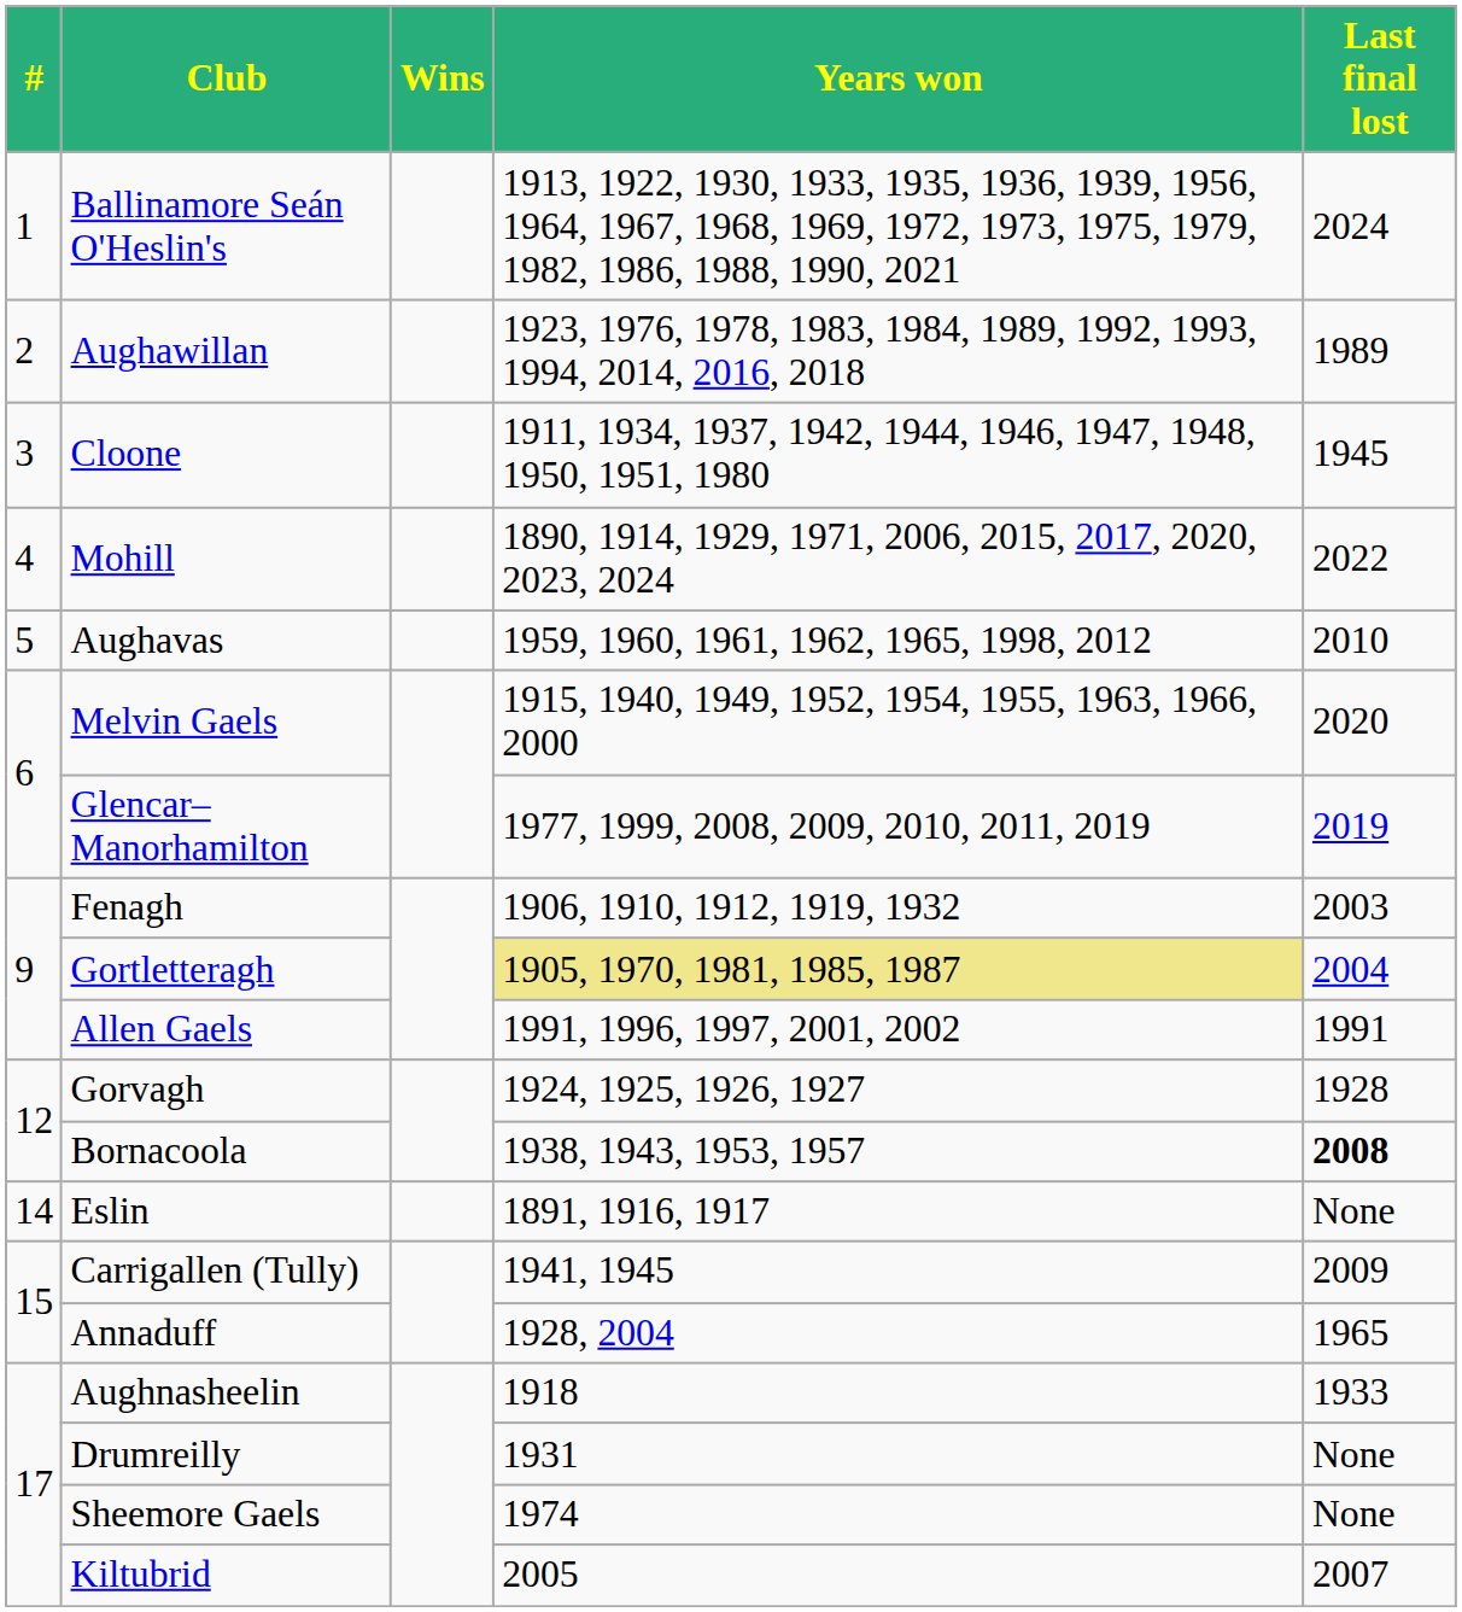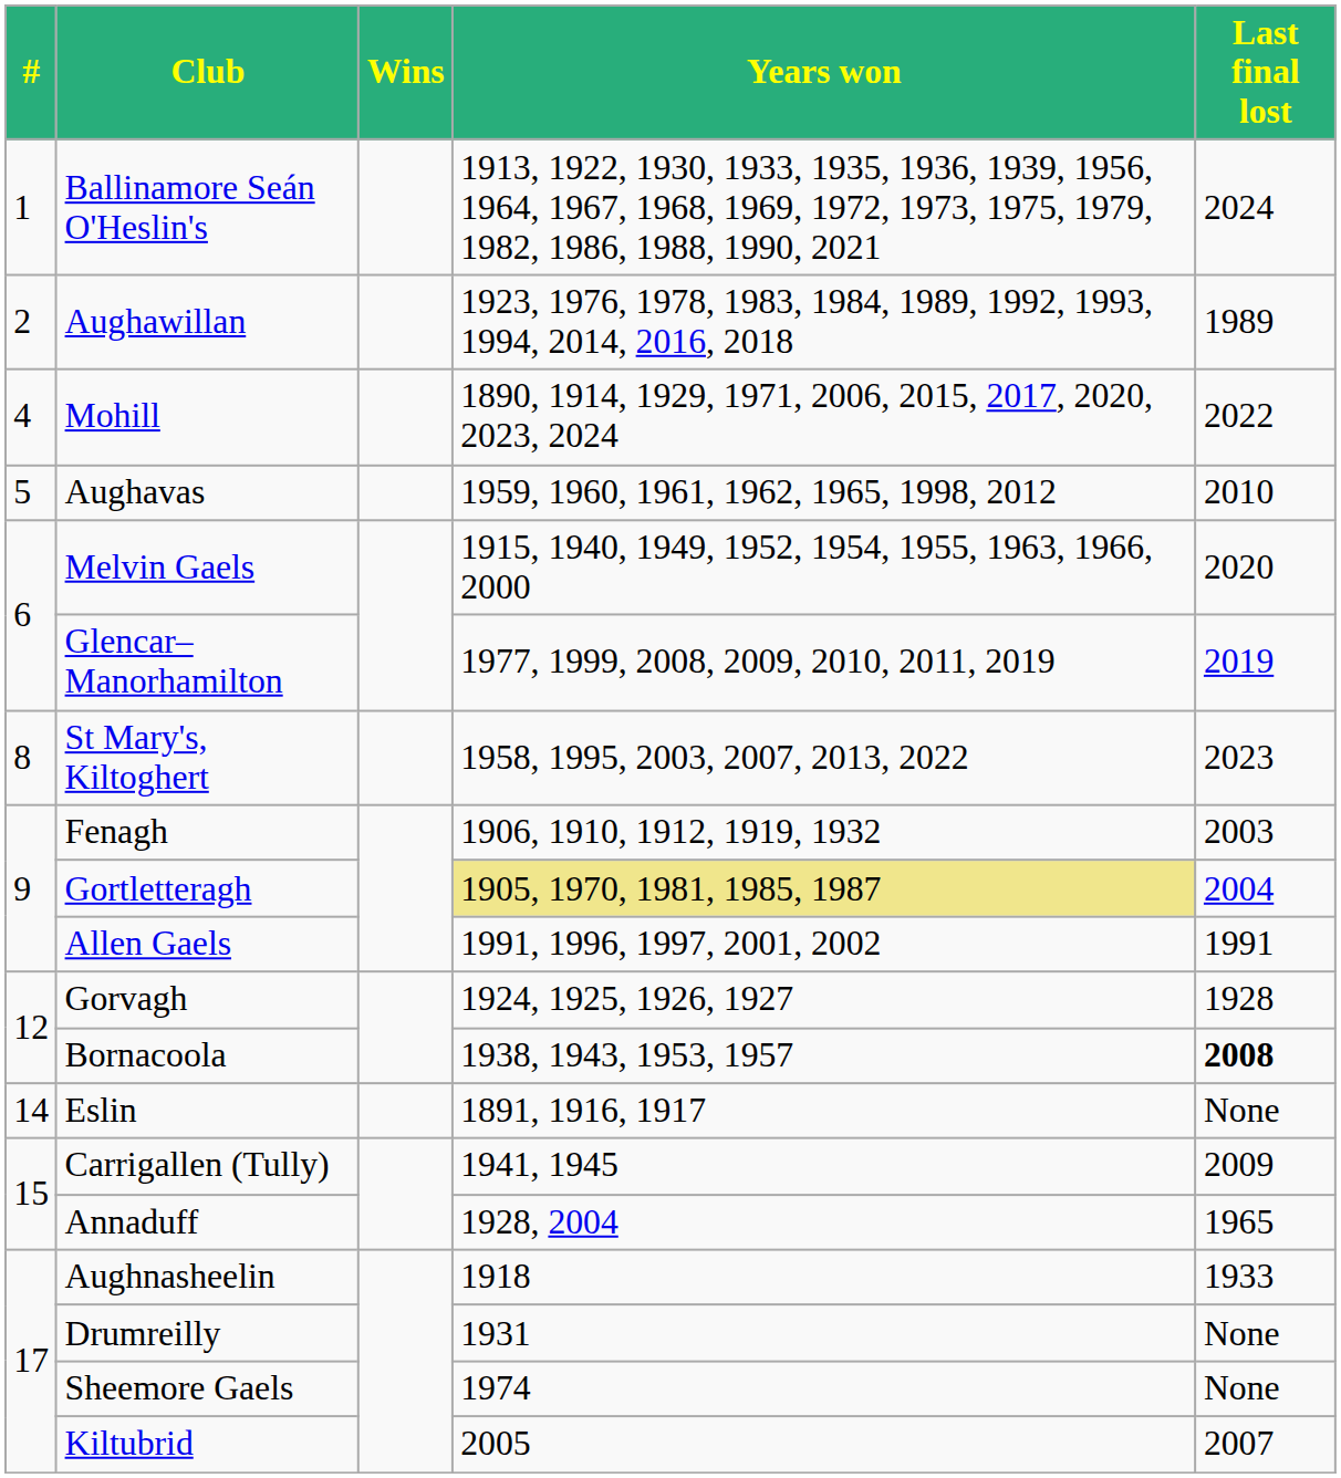 <table class="wikitable">
 <tr>
 <th style="background:#28AE7B;color:yellow">#</th>
 <th style="background:#28AE7B;color:yellow">Club</th>
 <th style="background:#28AE7B;color:yellow">Wins</th>
 <th style="background:#28AE7B;color:yellow">Years won</th>
 <th style="background:#28AE7B;color:yellow">Last final lost</th>
 </tr>
 <tr>
 <td>1</td>
 <td><a href='#'>Ballinamore Seán O'Heslin's</a></td>
 <td></td>
 <td>1913, 1922, 1930, 1933, 1935, 1936, 1939, 1956, 1964, 1967, 1968, 1969, 1972, 1973, 1975, 1979, 1982, 1986, 1988, 1990, 2021</td>
 <td>2024</td>
 </tr>
 <tr>
 <td>2</td>
 <td><a href='#'>Aughawillan</a></td>
 <td></td>
 <td>1923, 1976, 1978, 1983, 1984, 1989, 1992, 1993, 1994, 2014, <a href='#'>2016</a>, 2018</td>
 <td>1989</td>
-</tr>
-<tr>
-<td>3</td>
-<td><a href='#'>Cloone</a></td>
-<td></td>
-<td>1911, 1934, 1937, 1942, 1944, 1946, 1947, 1948, 1950, 1951, 1980</td>
-<td>1945</td>
 </tr>
 <tr>
 <td>4</td>
 <td><a href='#'>Mohill</a></td>
 <td></td>
 <td>1890, 1914, 1929, 1971, 2006, 2015, <a href='#'>2017</a>, 2020, 2023, 2024</td>
 <td>2022</td>
 </tr>
 <tr>
 <td>5</td>
 <td>Aughavas</td>
 <td></td>
 <td>1959, 1960, 1961, 1962, 1965, 1998, 2012</td>
 <td>2010</td>
 </tr>
 <tr>
 <td rowspan="2">6</td>
 <td><a href='#'>Melvin Gaels</a></td>
 <td rowspan="2"></td>
 <td>1915, 1940, 1949, 1952, 1954, 1955, 1963, 1966, 2000</td>
 <td>2020</td>
 </tr>
 <tr>
 <td><a href='#'>Glencar–Manorhamilton</a></td>
 <td>1977, 1999, 2008, 2009, 2010, 2011, 2019</td>
 <td><a href='#'>2019</a></td>
+</tr>
+<tr>
+<td>8</td>
+<td><a href='#'>St Mary's, Kiltoghert</a></td>
+<td></td>
+<td>1958, 1995, 2003, 2007, 2013, 2022</td>
+<td>2023</td>
 </tr>
 <tr>
 <td rowspan="3">9</td>
 <td>Fenagh</td>
 <td rowspan="3"></td>
 <td>1906, 1910, 1912, 1919, 1932</td>
 <td>2003</td>
 </tr>
 <tr>
 <td><a href='#'>Gortletteragh</a></td>
 <td style="background: khaki;">1905, 1970, 1981, 1985, 1987</td>
 <td><a href='#'>2004</a></td>
 </tr>
 <tr>
 <td><a href='#'>Allen Gaels</a></td>
 <td>1991, 1996, 1997, 2001, 2002</td>
 <td>1991</td>
 </tr>
 <tr>
 <td rowspan="2">12</td>
 <td>Gorvagh</td>
 <td rowspan="2"></td>
 <td>1924, 1925, 1926, 1927</td>
 <td>1928</td>
 </tr>
 <tr>
 <td>Bornacoola</td>
 <td>1938, 1943, 1953, 1957</td>
 <td><strong>2008</strong></td>
 </tr>
 <tr>
 <td>14</td>
 <td>Eslin</td>
 <td></td>
 <td>1891, 1916, 1917</td>
 <td>None</td>
 </tr>
 <tr>
 <td rowspan="2">15</td>
 <td>Carrigallen (Tully)</td>
 <td rowspan="2"></td>
 <td>1941, 1945</td>
 <td>2009</td>
 </tr>
 <tr>
 <td>Annaduff</td>
 <td>1928, <a href='#'>2004</a></td>
 <td>1965</td>
 </tr>
 <tr>
 <td rowspan="4">17</td>
 <td>Aughnasheelin</td>
 <td rowspan="4"></td>
 <td>1918</td>
 <td>1933</td>
 </tr>
 <tr>
 <td>Drumreilly</td>
 <td>1931</td>
 <td>None</td>
 </tr>
 <tr>
 <td>Sheemore Gaels</td>
 <td>1974</td>
 <td>None</td>
 </tr>
 <tr>
 <td><a href='#'>Kiltubrid</a></td>
 <td>2005</td>
 <td>2007</td>
 </tr>
 <tr>
 </tr>
 </table>
